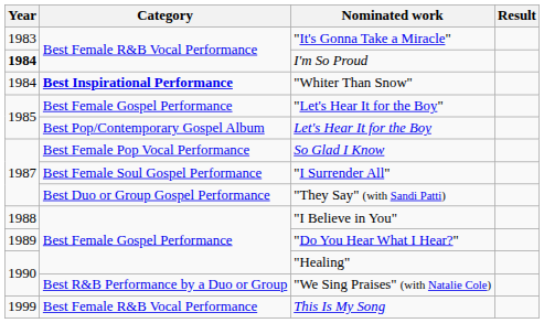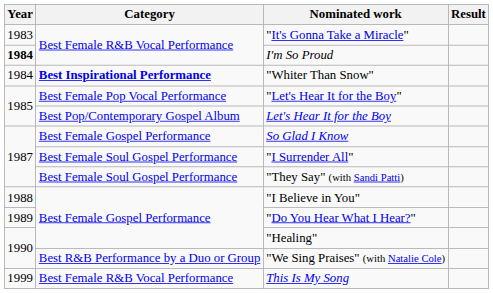 <table class="wikitable sortable">
 <tr>
 <th>Year</th>
 <th>Category</th>
 <th>Nominated work</th>
 <th>Result</th>
 </tr>
 <tr>
 <td>1983</td>
 <td rowspan="2"><a href='#'>Best Female R&B Vocal Performance</a></td>
 <td>"<a href='#'>It's Gonna Take a Miracle</a>"</td>
 <td></td>
 </tr>
 <tr>
 <td><strong>1984</strong></td>
 <td><em>I'm So Proud</em></td>
 <td></td>
 </tr>
 <tr>
 <td>1984</td>
 <td><strong><a href='#'>Best Inspirational Performance</a></strong></td>
 <td>"Whiter Than Snow"</td>
 <td></td>
 </tr>
 <tr>
 <td rowspan="2">1985</td>
-<td><a href='#'>Best Female Gospel Performance</a></td>
+<td><a href='#'>Best Female Pop Vocal Performance</a></td>
 <td>"<a href='#'>Let's Hear It for the Boy</a>"</td>
 <td></td>
 </tr>
 <tr>
 <td><a href='#'>Best Pop/Contemporary Gospel Album</a></td>
 <td><em><a href='#'>Let's Hear It for the Boy</a></em></td>
 <td></td>
 </tr>
 <tr>
 <td rowspan="3">1987</td>
-<td><a href='#'>Best Female Pop Vocal Performance</a></td>
+<td><a href='#'>Best Female Gospel Performance</a></td>
 <td><em><a href='#'>So Glad I Know</a></em></td>
 <td></td>
 </tr>
 <tr>
 <td><a href='#'>Best Female Soul Gospel Performance</a></td>
 <td>"<a href='#'>I Surrender All</a>"</td>
 <td></td>
 </tr>
 <tr>
-<td><a href='#'>Best Duo or Group Gospel Performance</a></td>
+<td><a href='#'>Best Female Soul Gospel Performance</a></td>
 <td>"They Say" <small>(with <a href='#'>Sandi Patti</a>)</small></td>
 <td></td>
 </tr>
 <tr>
 <td>1988</td>
 <td rowspan="3"><a href='#'>Best Female Gospel Performance</a></td>
 <td>"I Believe in You"</td>
 <td></td>
 </tr>
 <tr>
 <td>1989</td>
 <td>"<a href='#'>Do You Hear What I Hear?</a>"</td>
 <td></td>
 </tr>
 <tr>
 <td rowspan="2">1990</td>
 <td>"Healing"</td>
 <td></td>
 </tr>
 <tr>
 <td><a href='#'>Best R&B Performance by a Duo or Group</a></td>
 <td>"We Sing Praises" <small>(with <a href='#'>Natalie Cole</a>)</small></td>
 <td></td>
 </tr>
 <tr>
 <td>1999</td>
 <td><a href='#'>Best Female R&B Vocal Performance</a></td>
 <td><em><a href='#'>This Is My Song</a></em></td>
 <td></td>
 </tr>
 </table>
